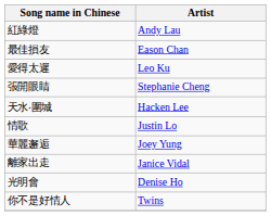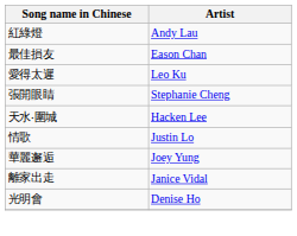 <table class="wikitable">
 <tr>
 <th width=40%>Song name in Chinese</th>
 <th width=40%>Artist</th>
 </tr>
 <tr>
 <td>紅綠燈</td>
 <td><a href='#'>Andy Lau</a></td>
 </tr>
 <tr>
 <td>最佳損友</td>
 <td><a href='#'>Eason Chan</a></td>
 </tr>
 <tr>
 <td>愛得太遲</td>
 <td><a href='#'>Leo Ku</a></td>
 </tr>
 <tr>
 <td>張開眼睛</td>
 <td><a href='#'>Stephanie Cheng</a></td>
 </tr>
 <tr>
 <td>天水‧圍城</td>
 <td><a href='#'>Hacken Lee</a></td>
 </tr>
 <tr>
 <td>情歌</td>
 <td><a href='#'>Justin Lo</a></td>
 </tr>
 <tr>
 <td>華麗邂逅</td>
 <td><a href='#'>Joey Yung</a></td>
 </tr>
 <tr>
 <td>離家出走</td>
 <td><a href='#'>Janice Vidal</a></td>
 </tr>
 <tr>
 <td>光明會</td>
 <td><a href='#'>Denise Ho</a></td>
 </tr>
 <tr>
-<td>你不是好情人</td>
-<td><a href='#'>Twins</a></td>
-</tr>
-<tr>
 </tr>
 </table>
